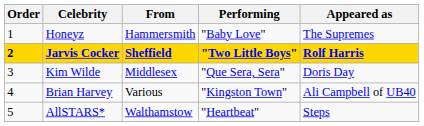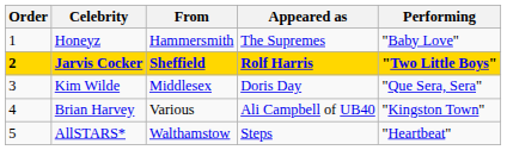 <table class="wikitable">
 <tr>
 <th>Order</th>
 <th>Celebrity</th>
 <th>From</th>
+<th>Appeared as</th>
 <th>Performing</th>
-<th>Appeared as</th>
 </tr>
 <tr>
 <td>1</td>
 <td><a href='#'>Honeyz</a></td>
 <td><a href='#'>Hammersmith</a></td>
+<td><a href='#'>The Supremes</a></td>
 <td>"<a href='#'>Baby Love</a>"</td>
-<td><a href='#'>The Supremes</a></td>
 </tr>
 <tr style="background:gold;">
 <td><strong>2</strong></td>
 <td><strong><a href='#'>Jarvis Cocker</a></strong></td>
 <td><strong><a href='#'>Sheffield</a></strong></td>
+<td><strong><a href='#'>Rolf Harris</a></strong></td>
 <td><strong>"<a href='#'>Two Little Boys</a>"</strong></td>
-<td><strong><a href='#'>Rolf Harris</a></strong></td>
 </tr>
 <tr>
 <td>3</td>
 <td><a href='#'>Kim Wilde</a></td>
 <td><a href='#'>Middlesex</a></td>
+<td><a href='#'>Doris Day</a></td>
 <td>"<a href='#'>Que Sera, Sera</a>"</td>
-<td><a href='#'>Doris Day</a></td>
 </tr>
 <tr>
 <td>4</td>
 <td><a href='#'>Brian Harvey</a></td>
 <td>Various</td>
+<td><a href='#'>Ali Campbell</a> of <a href='#'>UB40</a></td>
 <td>"<a href='#'>Kingston Town</a>"</td>
-<td><a href='#'>Ali Campbell</a> of <a href='#'>UB40</a></td>
 </tr>
 <tr>
 <td>5</td>
 <td><a href='#'>AllSTARS*</a></td>
 <td><a href='#'>Walthamstow</a></td>
+<td><a href='#'>Steps</a></td>
 <td>"<a href='#'>Heartbeat</a>"</td>
-<td><a href='#'>Steps</a></td>
 </tr>
 </table>
